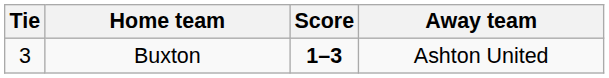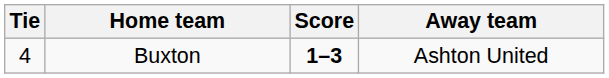 <table class="wikitable" style="text-align:center;">
 <tr>
 <th width=20>Tie</th>
 <th width=175>Home team</th>
 <th width=20>Score</th>
 <th width=175>Away team</th>
 </tr>
 <tr>
-<td>3</td>
+<td>4</td>
 <td>Buxton</td>
 <td><strong>1–3</strong></td>
 <td>Ashton United</td>
 </tr>
 </table>
